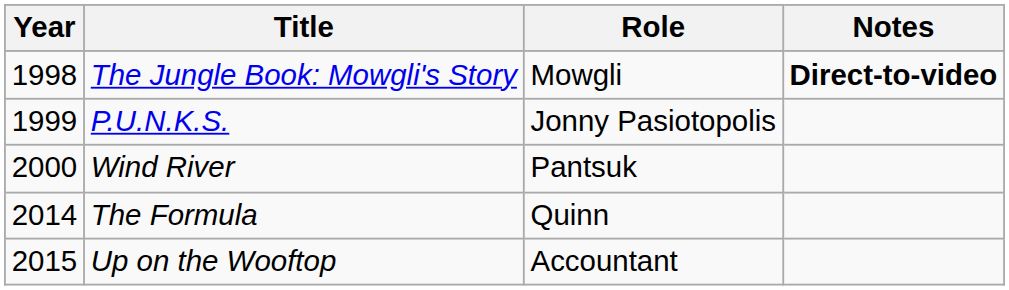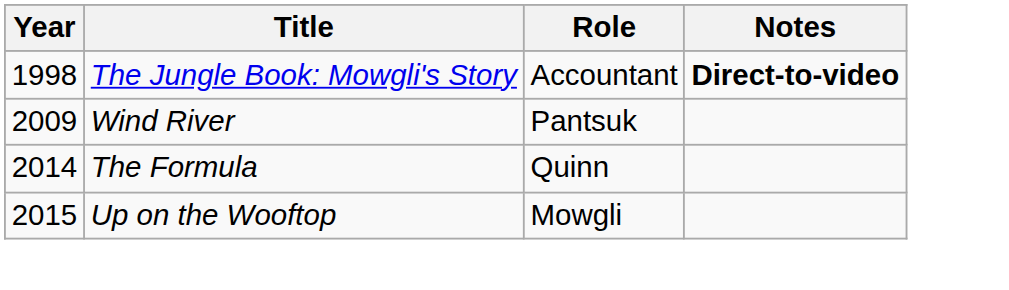 <table class="wikitable sortable">
 <tr>
 <th>Year</th>
 <th>Title</th>
 <th>Role</th>
 <th>Notes</th>
 </tr>
 <tr>
 <td>1998</td>
 <td><em><a href='#'>The Jungle Book: Mowgli's Story</a></em></td>
-<td>Mowgli</td>
+<td>Accountant</td>
 <td><strong>Direct-to-video</strong></td>
 </tr>
 <tr>
-<td>1999</td>
-<td><em><a href='#'>P.U.N.K.S.</a></em></td>
-<td>Jonny Pasiotopolis</td>
-<td></td>
-</tr>
-<tr>
-<td>2000</td>
+<td>2009</td>
 <td><em>Wind River</em></td>
 <td>Pantsuk</td>
 <td></td>
 </tr>
 <tr>
 <td>2014</td>
 <td><em>The Formula</em></td>
 <td>Quinn</td>
 <td></td>
 </tr>
 <tr>
 <td>2015</td>
 <td><em>Up on the Wooftop</em></td>
-<td>Accountant</td>
+<td>Mowgli</td>
 <td></td>
 </tr>
 </table>
